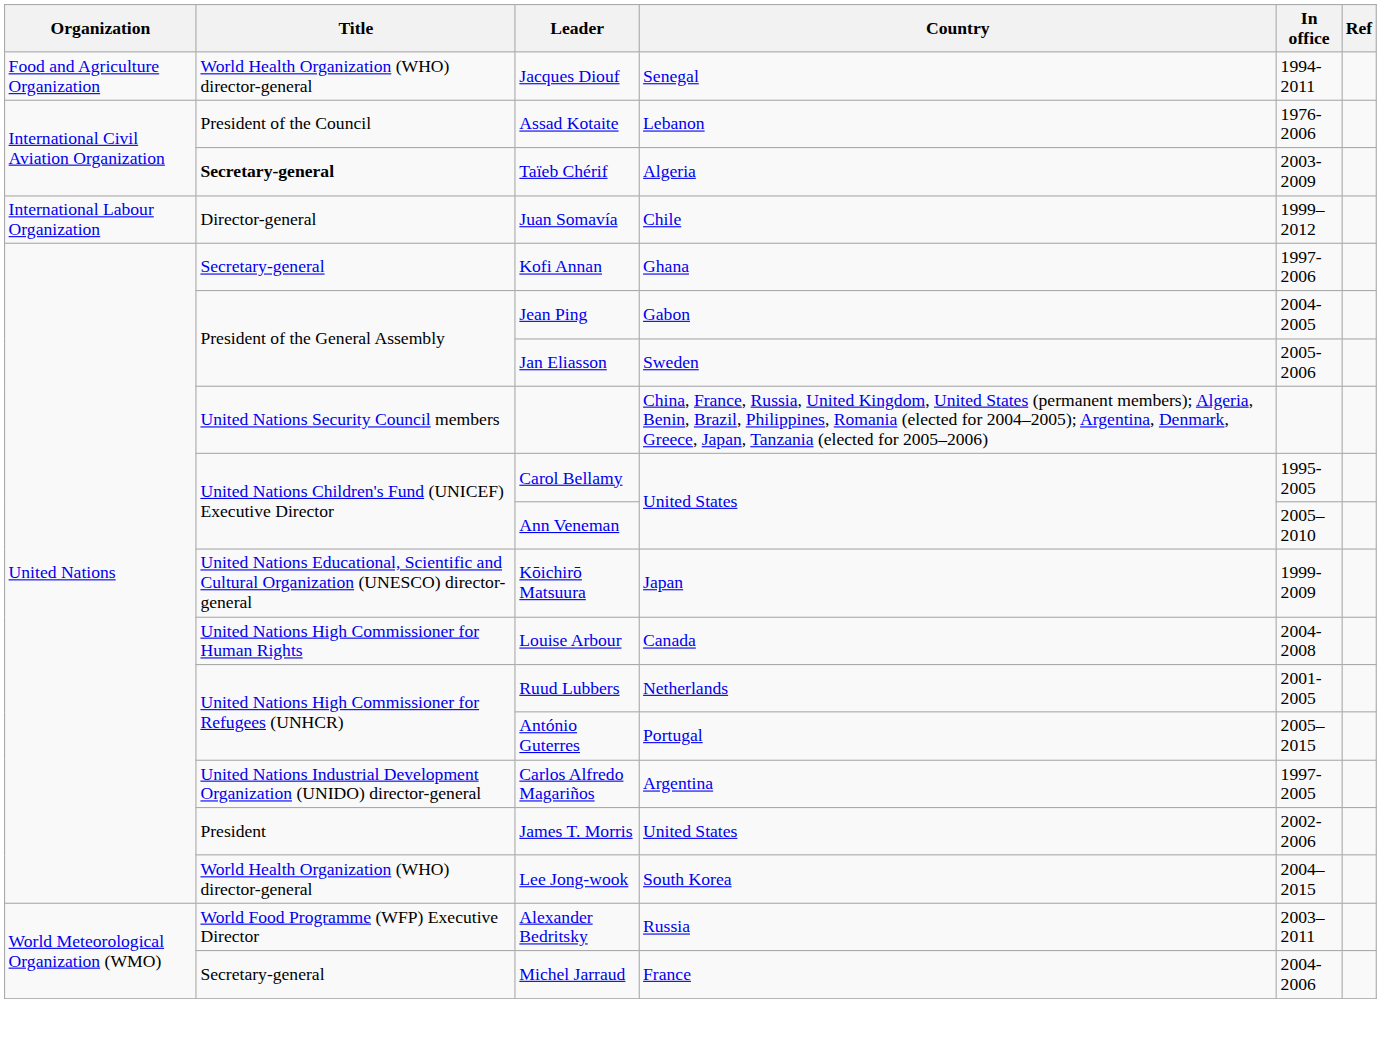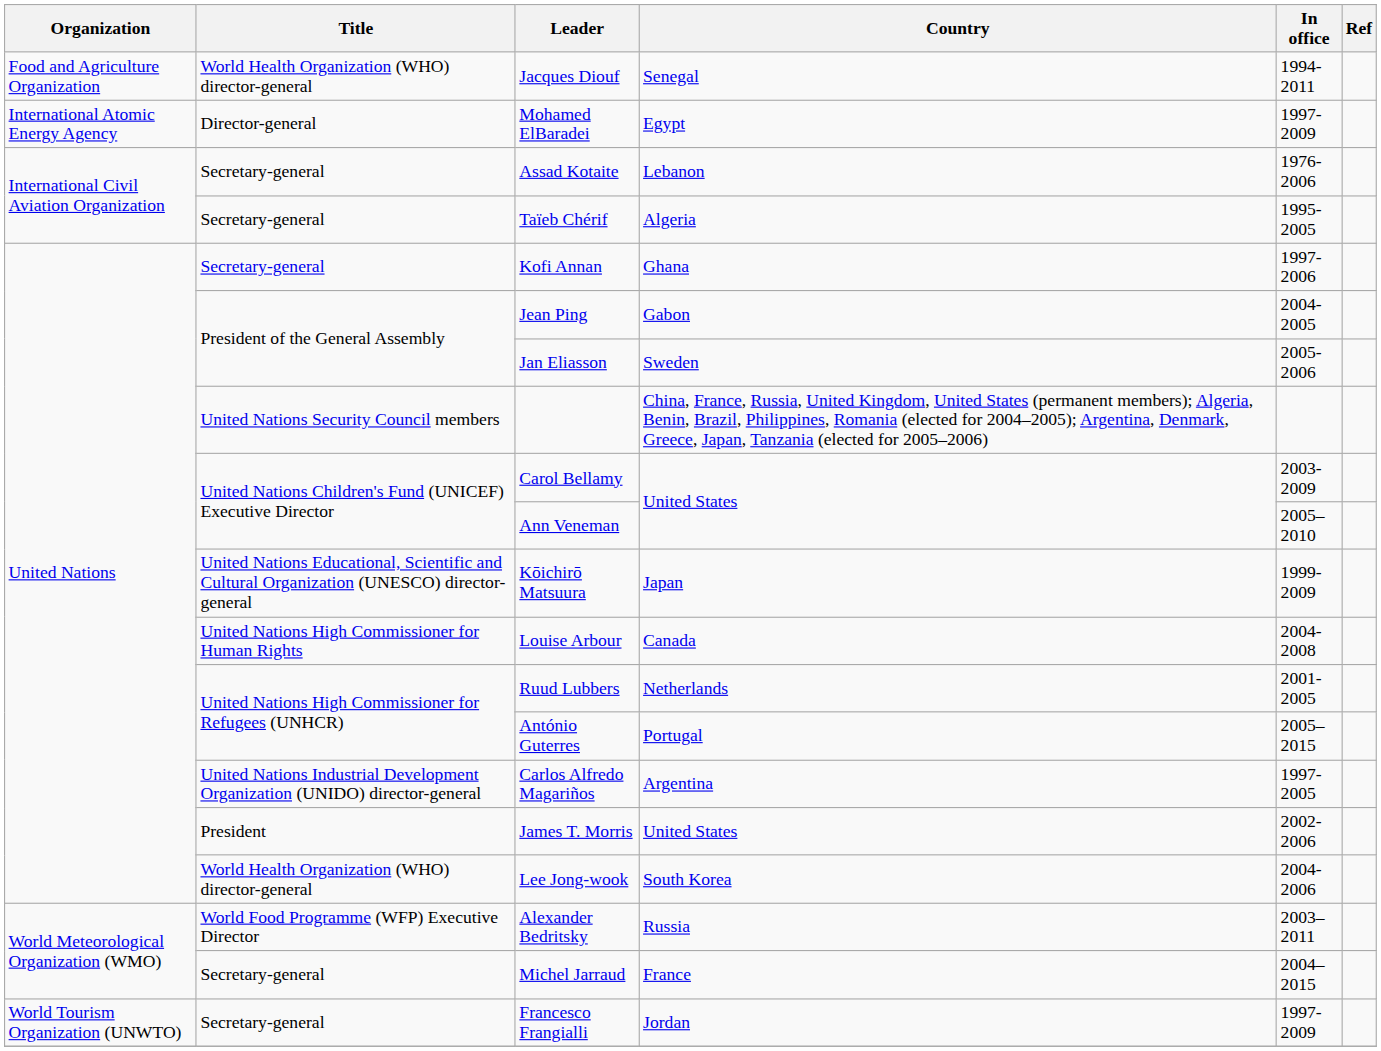 <table class="wikitable unsortable">
 <tr>
 <th>Organization</th>
 <th>Title</th>
 <th>Leader</th>
 <th>Country</th>
 <th>In office</th>
 <th>Ref</th>
 </tr>
 <tr>
 <td><a href='#'>Food and Agriculture Organization</a></td>
 <td><a href='#'>World Health Organization</a> (WHO) director-general</td>
 <td><a href='#'>Jacques Diouf</a></td>
 <td><a href='#'>Senegal</a></td>
 <td>1994-2011</td>
 <td></td>
 </tr>
 <tr>
+<td><a href='#'>International Atomic Energy Agency</a></td>
+<td>Director-general</td>
+<td><a href='#'>Mohamed ElBaradei</a></td>
+<td><a href='#'>Egypt</a></td>
+<td>1997-2009</td>
+<td></td>
+</tr>
+<tr>
 <td rowspan="2"><a href='#'>International Civil Aviation Organization</a></td>
-<td>President of the Council</td>
+<td>Secretary-general</td>
 <td><a href='#'>Assad Kotaite</a></td>
 <td><a href='#'>Lebanon</a></td>
 <td>1976-2006</td>
 <td></td>
 </tr>
 <tr>
-<td><strong>Secretary-general</strong></td>
+<td>Secretary-general</td>
 <td><a href='#'>Taïeb Chérif</a></td>
 <td><a href='#'>Algeria</a></td>
-<td>2003-2009</td>
-<td></td>
-</tr>
-<tr>
-<td><a href='#'>International Labour Organization</a></td>
-<td>Director-general</td>
-<td><a href='#'>Juan Somavía</a></td>
-<td><a href='#'>Chile</a></td>
-<td>1999–2012</td>
+<td>1995-2005</td>
 <td></td>
 </tr>
 <tr>
 <td rowspan="13"><a href='#'>United Nations</a></td>
 <td><a href='#'>Secretary-general</a></td>
 <td><a href='#'>Kofi Annan</a></td>
 <td><a href='#'>Ghana</a></td>
 <td>1997-2006</td>
 <td></td>
 </tr>
 <tr>
 <td rowspan="2">President of the General Assembly</td>
 <td><a href='#'>Jean Ping</a></td>
 <td><a href='#'>Gabon</a></td>
 <td>2004-2005</td>
 <td></td>
 </tr>
 <tr>
 <td><a href='#'>Jan Eliasson</a></td>
 <td><a href='#'>Sweden</a></td>
 <td>2005-2006</td>
 <td></td>
 </tr>
 <tr>
 <td><a href='#'>United Nations Security Council</a> members</td>
 <td></td>
 <td><a href='#'>China</a>, <a href='#'>France</a>, <a href='#'>Russia</a>, <a href='#'>United Kingdom</a>, <a href='#'>United States</a> (permanent members); <a href='#'>Algeria</a>, <a href='#'>Benin</a>, <a href='#'>Brazil</a>, <a href='#'>Philippines</a>, <a href='#'>Romania</a> (elected for 2004–2005); <a href='#'>Argentina</a>, <a href='#'>Denmark</a>, <a href='#'>Greece</a>, <a href='#'>Japan</a>, <a href='#'>Tanzania</a> (elected for 2005–2006)</td>
 <td></td>
 <td></td>
 </tr>
 <tr>
 <td rowspan="2"><a href='#'>United Nations Children's Fund</a> (UNICEF) Executive Director</td>
 <td><a href='#'>Carol Bellamy</a></td>
 <td rowspan="2"><a href='#'>United States</a></td>
-<td>1995-2005</td>
+<td>2003-2009</td>
 <td></td>
 </tr>
 <tr>
 <td><a href='#'>Ann Veneman</a></td>
 <td>2005–2010</td>
 <td></td>
 </tr>
 <tr>
 <td><a href='#'>United Nations Educational, Scientific and Cultural Organization</a> (UNESCO) director-general</td>
 <td><a href='#'>Kōichirō Matsuura</a></td>
 <td><a href='#'>Japan</a></td>
 <td>1999-2009</td>
 <td></td>
 </tr>
 <tr>
 <td><a href='#'>United Nations High Commissioner for Human Rights</a></td>
 <td><a href='#'>Louise Arbour</a></td>
 <td><a href='#'>Canada</a></td>
 <td>2004-2008</td>
 <td></td>
 </tr>
 <tr>
 <td rowspan="2"><a href='#'>United Nations High Commissioner for Refugees</a> (UNHCR)</td>
 <td><a href='#'>Ruud Lubbers</a></td>
 <td><a href='#'>Netherlands</a></td>
 <td>2001-2005</td>
 <td></td>
 </tr>
 <tr>
 <td><a href='#'>António Guterres</a></td>
 <td><a href='#'>Portugal</a></td>
 <td>2005–2015</td>
 <td></td>
 </tr>
 <tr>
 <td><a href='#'>United Nations Industrial Development Organization</a> (UNIDO) director-general</td>
 <td><a href='#'>Carlos Alfredo Magariños</a></td>
 <td><a href='#'>Argentina</a></td>
 <td>1997-2005</td>
 <td></td>
 </tr>
 <tr>
 <td>President</td>
 <td><a href='#'>James T. Morris</a></td>
 <td><a href='#'>United States</a></td>
 <td>2002-2006</td>
 <td></td>
 </tr>
 <tr>
 <td><a href='#'>World Health Organization</a> (WHO) director-general</td>
 <td><a href='#'>Lee Jong-wook</a></td>
 <td><a href='#'>South Korea</a></td>
-<td>2004–2015</td>
+<td>2004-2006</td>
 <td></td>
 </tr>
 <tr>
 <td rowspan="2"><a href='#'>World Meteorological Organization</a> (WMO)</td>
 <td><a href='#'>World Food Programme</a> (WFP) Executive Director</td>
 <td><a href='#'>Alexander Bedritsky</a></td>
 <td><a href='#'>Russia</a></td>
 <td>2003–2011</td>
 <td></td>
 </tr>
 <tr>
 <td>Secretary-general</td>
 <td><a href='#'>Michel Jarraud</a></td>
 <td><a href='#'>France</a></td>
-<td>2004-2006</td>
+<td>2004–2015</td>
+<td></td>
+</tr>
+<tr>
+<td><a href='#'>World Tourism Organization</a> (UNWTO)</td>
+<td>Secretary-general</td>
+<td><a href='#'>Francesco Frangialli</a></td>
+<td><a href='#'>Jordan</a></td>
+<td>1997-2009</td>
 <td></td>
 </tr>
 <tr>
 </tr>
 </table>
